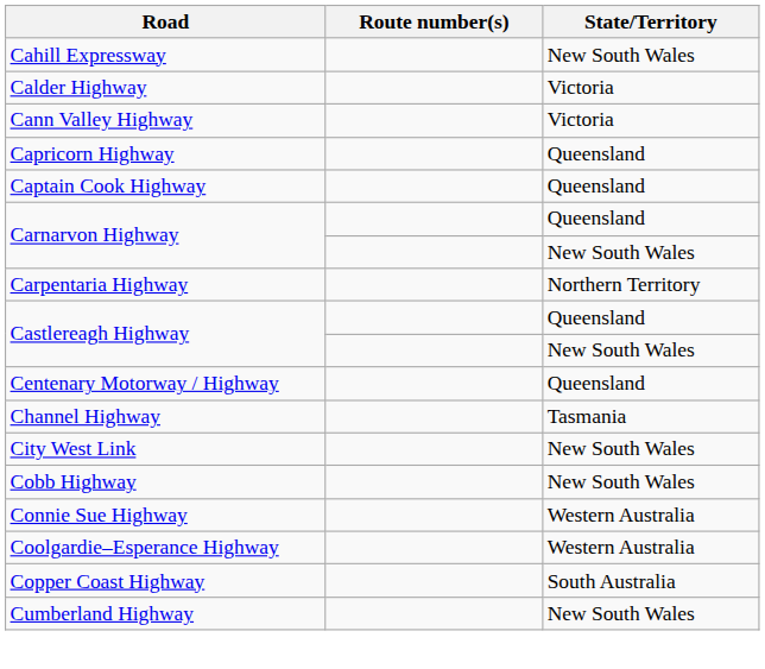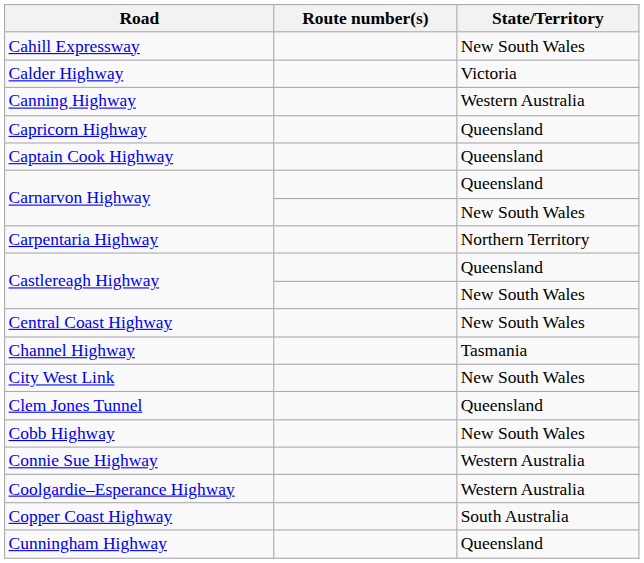 <table class=wikitable>
 <tr>
 <th style="width:15em;">Road</th>
 <th style="width:10em;">Route number(s)</th>
 <th style="width:10em;">State/Territory</th>
 </tr>
 <tr>
 <td><a href='#'>Cahill Expressway</a></td>
 <td></td>
 <td>New South Wales</td>
 </tr>
 <tr>
 <td><a href='#'>Calder Highway</a></td>
 <td> </td>
 <td>Victoria</td>
 </tr>
 <tr>
-<td><a href='#'>Cann Valley Highway</a></td>
+<td><a href='#'>Canning Highway</a></td>
 <td></td>
-<td>Victoria</td>
+<td>Western Australia</td>
 </tr>
 <tr>
 <td><a href='#'>Capricorn Highway</a></td>
 <td></td>
 <td>Queensland</td>
 </tr>
 <tr>
 <td><a href='#'>Captain Cook Highway</a></td>
 <td></td>
 <td>Queensland</td>
 </tr>
 <tr>
 <td rowspan="2"><a href='#'>Carnarvon Highway</a></td>
 <td>  </td>
 <td>Queensland</td>
 </tr>
 <tr>
 <td></td>
 <td>New South Wales</td>
 </tr>
 <tr>
 <td><a href='#'>Carpentaria Highway</a></td>
 <td> </td>
 <td>Northern Territory</td>
 </tr>
 <tr>
 <td rowspan="2"><a href='#'>Castlereagh Highway</a></td>
 <td></td>
 <td>Queensland</td>
 </tr>
 <tr>
 <td></td>
 <td>New South Wales</td>
 </tr>
 <tr>
-<td><a href='#'>Centenary Motorway / Highway</a></td>
-<td> </td>
-<td>Queensland</td>
+<td><a href='#'>Central Coast Highway</a></td>
+<td></td>
+<td>New South Wales</td>
 </tr>
 <tr>
 <td><a href='#'>Channel Highway</a></td>
 <td></td>
 <td>Tasmania</td>
 </tr>
 <tr>
 <td><a href='#'>City West Link</a></td>
 <td></td>
 <td>New South Wales</td>
+</tr>
+<tr>
+<td><a href='#'>Clem Jones Tunnel</a></td>
+<td></td>
+<td>Queensland</td>
 </tr>
 <tr>
 <td><a href='#'>Cobb Highway</a></td>
 <td></td>
 <td>New South Wales</td>
 </tr>
 <tr>
 <td><a href='#'>Connie Sue Highway</a></td>
 <td></td>
 <td>Western Australia</td>
 </tr>
 <tr>
 <td><a href='#'>Coolgardie–Esperance Highway</a></td>
 <td> </td>
 <td>Western Australia</td>
 </tr>
 <tr>
 <td><a href='#'>Copper Coast Highway</a></td>
 <td></td>
 <td>South Australia</td>
 </tr>
 <tr>
-<td><a href='#'>Cumberland Highway</a></td>
+<td><a href='#'>Cunningham Highway</a></td>
 <td></td>
-<td>New South Wales</td>
+<td>Queensland</td>
 </tr>
 </table>
